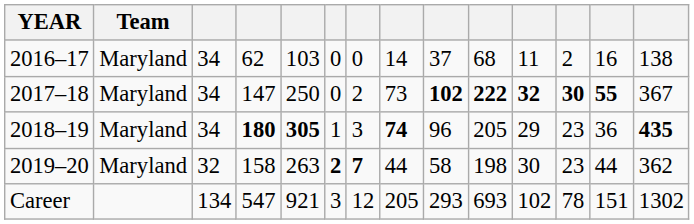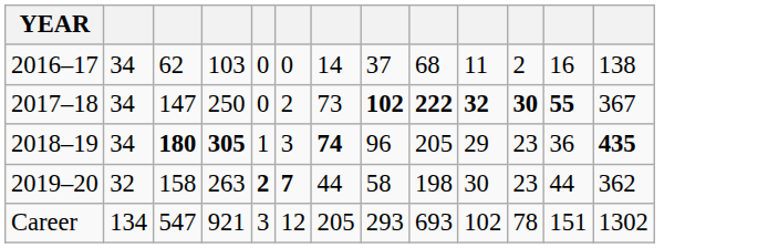 <table class="wikitable">
 <tr>
 <th>YEAR</th>
-<th>Team</th>
 <th scope="col"></th>
 <th scope="col"></th>
 <th scope="col"></th>
 <th scope="col"></th>
 <th scope="col"></th>
 <th scope="col"></th>
 <th scope="col"></th>
 <th scope="col"></th>
 <th scope="col"></th>
 <th scope="col"></th>
 <th scope="col"></th>
 <th scope="col"></th>
 </tr>
 <tr>
 <td>2016–17</td>
-<td>Maryland</td>
 <td>34</td>
 <td>62</td>
 <td>103</td>
 <td>0</td>
 <td>0</td>
 <td>14</td>
 <td>37</td>
 <td>68</td>
 <td>11</td>
 <td>2</td>
 <td>16</td>
 <td>138</td>
 </tr>
 <tr>
 <td>2017–18</td>
-<td>Maryland</td>
 <td>34</td>
 <td>147</td>
 <td>250</td>
 <td>0</td>
 <td>2</td>
 <td>73</td>
 <td><strong>102</strong></td>
 <td><strong>222</strong></td>
 <td><strong>32</strong></td>
 <td><strong>30</strong></td>
 <td><strong>55</strong></td>
 <td>367</td>
 </tr>
 <tr>
 <td>2018–19</td>
-<td>Maryland</td>
 <td>34</td>
 <td><strong>180</strong></td>
 <td><strong>305</strong></td>
 <td>1</td>
 <td>3</td>
 <td><strong>74</strong></td>
 <td>96</td>
 <td>205</td>
 <td>29</td>
 <td>23</td>
 <td>36</td>
 <td><strong>435</strong></td>
 </tr>
 <tr>
 <td>2019–20</td>
-<td>Maryland</td>
 <td>32</td>
 <td>158</td>
 <td>263</td>
 <td><strong>2</strong></td>
 <td><strong>7</strong></td>
 <td>44</td>
 <td>58</td>
 <td>198</td>
 <td>30</td>
 <td>23</td>
 <td>44</td>
 <td>362</td>
 </tr>
 <tr>
 <td>Career</td>
-<td></td>
 <td>134</td>
 <td>547</td>
 <td>921</td>
 <td>3</td>
 <td>12</td>
 <td>205</td>
 <td>293</td>
 <td>693</td>
 <td>102</td>
 <td>78</td>
 <td>151</td>
 <td>1302</td>
 </tr>
 </table>
